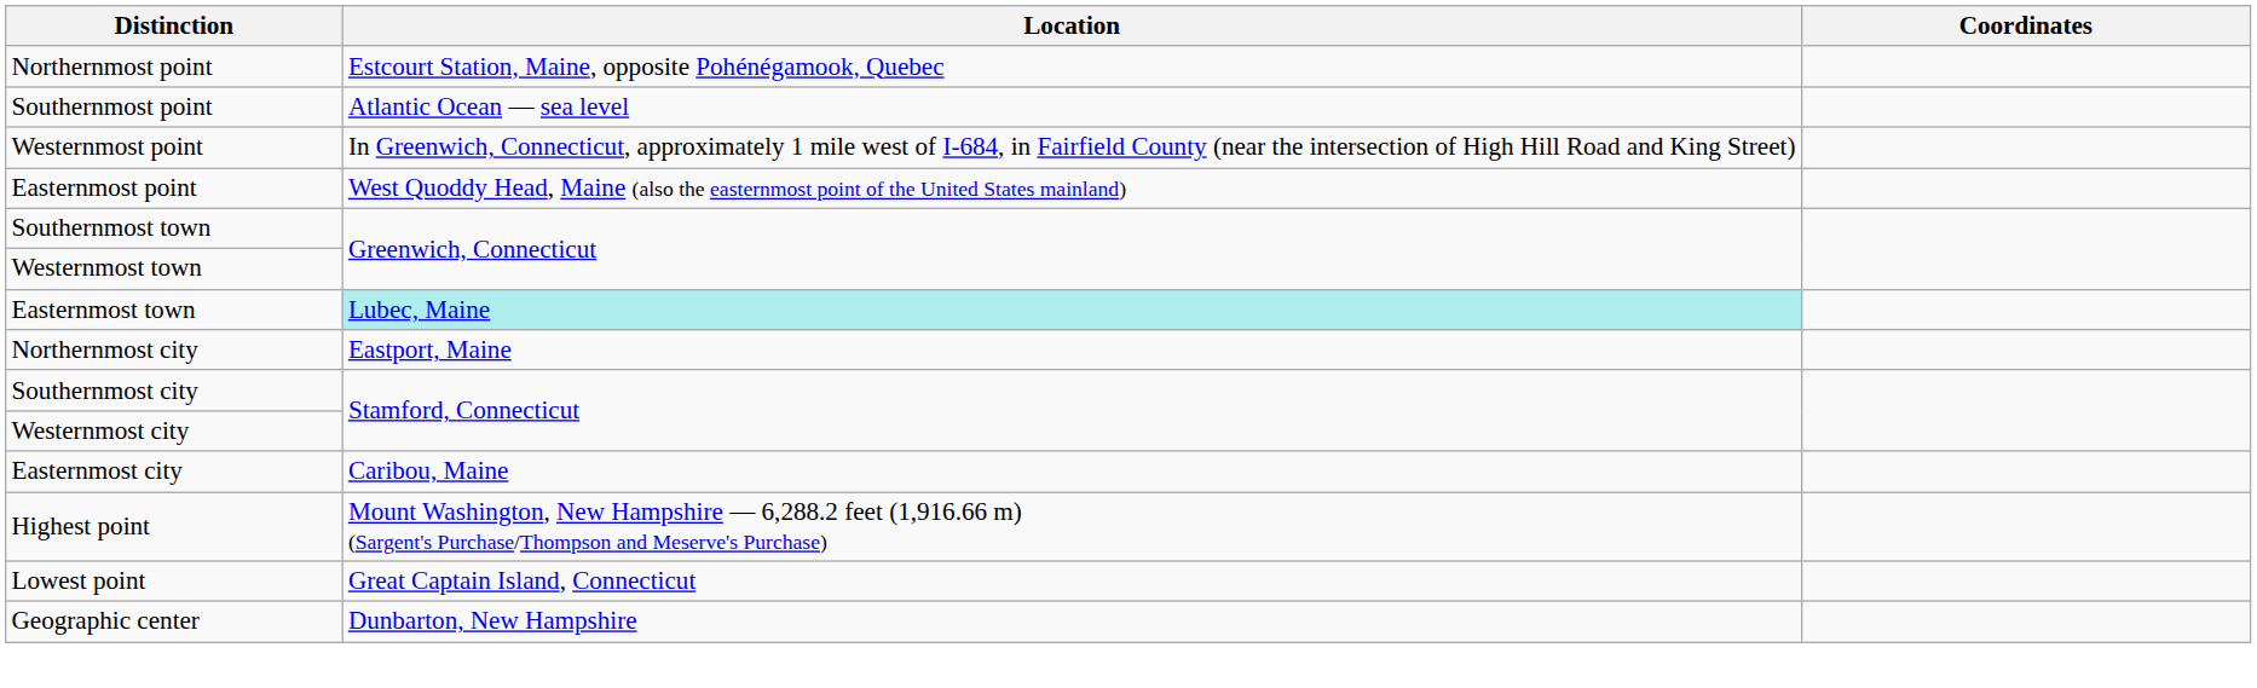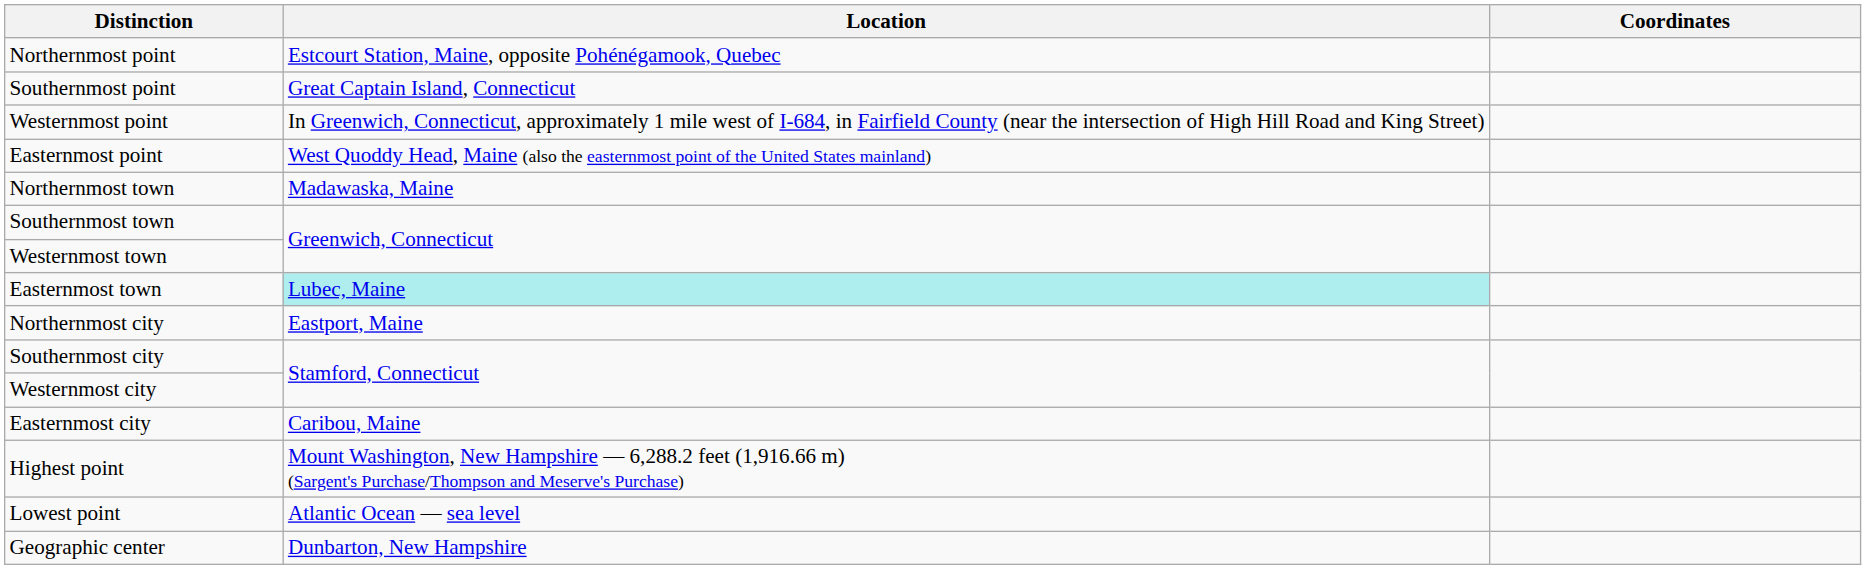 <table class="wikitable">
 <tr>
 <th bgcolor="#efefef" width=15%>Distinction</th>
 <th bgcolor="#efefef">Location</th>
 <th bgcolor="#efefef" width=20%>Coordinates</th>
 </tr>
 <tr>
 <td>Northernmost point</td>
 <td><a href='#'>Estcourt Station, Maine</a>, opposite <a href='#'>Pohénégamook, Quebec</a></td>
 <td></td>
 </tr>
 <tr>
 <td>Southernmost point</td>
-<td><a href='#'>Atlantic Ocean</a> — <a href='#'>sea level</a></td>
+<td><a href='#'>Great Captain Island</a>, <a href='#'>Connecticut</a></td>
 <td></td>
 </tr>
 <tr>
 <td>Westernmost point</td>
 <td>In <a href='#'>Greenwich, Connecticut</a>, approximately 1 mile west of <a href='#'>I-684</a>, in <a href='#'>Fairfield County</a> (near the intersection of High Hill Road and King Street)</td>
 <td></td>
 </tr>
 <tr>
 <td>Easternmost point</td>
 <td><a href='#'>West Quoddy Head</a>, <a href='#'>Maine</a> <small>(also the <a href='#'>easternmost point of the United States mainland</a>)</small></td>
+<td></td>
+</tr>
+<tr>
+<td>Northernmost town</td>
+<td><a href='#'>Madawaska, Maine</a></td>
 <td></td>
 </tr>
 <tr>
 <td>Southernmost town</td>
 <td rowspan="2"><a href='#'>Greenwich, Connecticut</a></td>
 <td rowspan="2"></td>
 </tr>
 <tr>
 <td>Westernmost town</td>
 </tr>
 <tr>
 <td>Easternmost town</td>
 <td style="background: paleturquoise;"><a href='#'>Lubec, Maine</a></td>
 <td></td>
 </tr>
 <tr>
 <td>Northernmost city</td>
 <td><a href='#'>Eastport, Maine</a></td>
 <td></td>
 </tr>
 <tr>
 <td>Southernmost city</td>
 <td rowspan="2"><a href='#'>Stamford, Connecticut</a></td>
 <td rowspan="2"></td>
 </tr>
 <tr>
 <td>Westernmost city</td>
 </tr>
 <tr>
 <td>Easternmost city</td>
 <td><a href='#'>Caribou, Maine</a></td>
 <td></td>
 </tr>
 <tr>
 <td>Highest point</td>
 <td><a href='#'>Mount Washington</a>, <a href='#'>New Hampshire</a> —  6,288.2 feet (1,916.66 m)<br><small>(<a href='#'>Sargent's Purchase</a>/<a href='#'>Thompson and Meserve's Purchase</a>)</small></td>
 <td></td>
 </tr>
 <tr>
 <td>Lowest point</td>
-<td><a href='#'>Great Captain Island</a>, <a href='#'>Connecticut</a></td>
+<td><a href='#'>Atlantic Ocean</a> — <a href='#'>sea level</a></td>
 <td></td>
 </tr>
 <tr>
 <td>Geographic center</td>
 <td><a href='#'>Dunbarton, New Hampshire</a></td>
 <td></td>
 </tr>
 </table>
